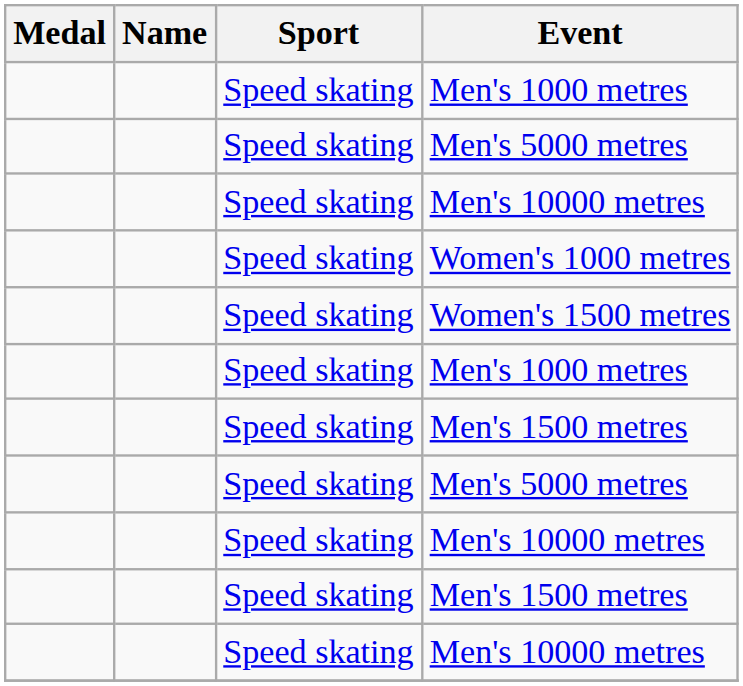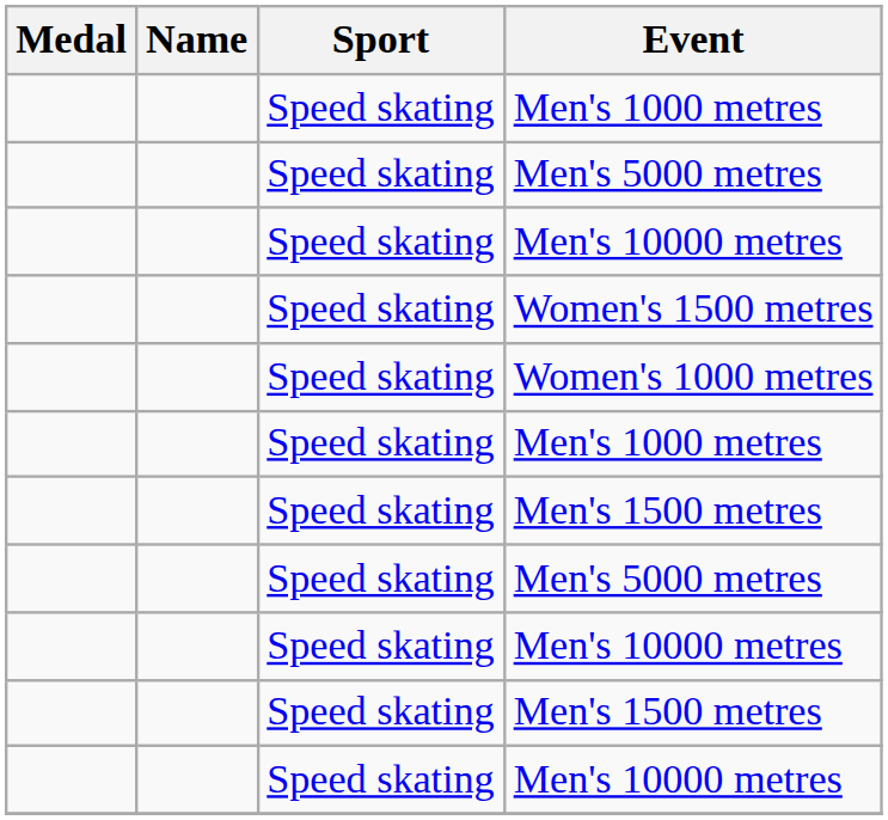 <table class="wikitable sortable" style="font-size:90%">
 <tr>
 <th>Medal</th>
 <th>Name</th>
 <th>Sport</th>
 <th>Event</th>
 </tr>
 <tr>
 <td></td>
 <td></td>
 <td><a href='#'>Speed skating</a></td>
 <td><a href='#'>Men's 1000 metres</a></td>
 </tr>
 <tr>
 <td></td>
 <td></td>
 <td><a href='#'>Speed skating</a></td>
 <td><a href='#'>Men's 5000 metres</a></td>
 </tr>
 <tr>
 <td></td>
 <td></td>
 <td><a href='#'>Speed skating</a></td>
 <td><a href='#'>Men's 10000 metres</a></td>
 </tr>
 <tr>
 <td></td>
 <td></td>
 <td><a href='#'>Speed skating</a></td>
-<td><a href='#'>Women's 1000 metres</a></td>
+<td><a href='#'>Women's 1500 metres</a></td>
 </tr>
 <tr>
 <td></td>
 <td></td>
 <td><a href='#'>Speed skating</a></td>
-<td><a href='#'>Women's 1500 metres</a></td>
+<td><a href='#'>Women's 1000 metres</a></td>
 </tr>
 <tr>
 <td></td>
 <td></td>
 <td><a href='#'>Speed skating</a></td>
 <td><a href='#'>Men's 1000 metres</a></td>
 </tr>
 <tr>
 <td></td>
 <td></td>
 <td><a href='#'>Speed skating</a></td>
 <td><a href='#'>Men's 1500 metres</a></td>
 </tr>
 <tr>
 <td></td>
 <td></td>
 <td><a href='#'>Speed skating</a></td>
 <td><a href='#'>Men's 5000 metres</a></td>
 </tr>
 <tr>
 <td></td>
 <td></td>
 <td><a href='#'>Speed skating</a></td>
 <td><a href='#'>Men's 10000 metres</a></td>
 </tr>
 <tr>
 <td></td>
 <td></td>
 <td><a href='#'>Speed skating</a></td>
 <td><a href='#'>Men's 1500 metres</a></td>
 </tr>
 <tr>
 <td></td>
 <td></td>
 <td><a href='#'>Speed skating</a></td>
 <td><a href='#'>Men's 10000 metres</a></td>
 </tr>
 <tr>
 </tr>
 </table>
